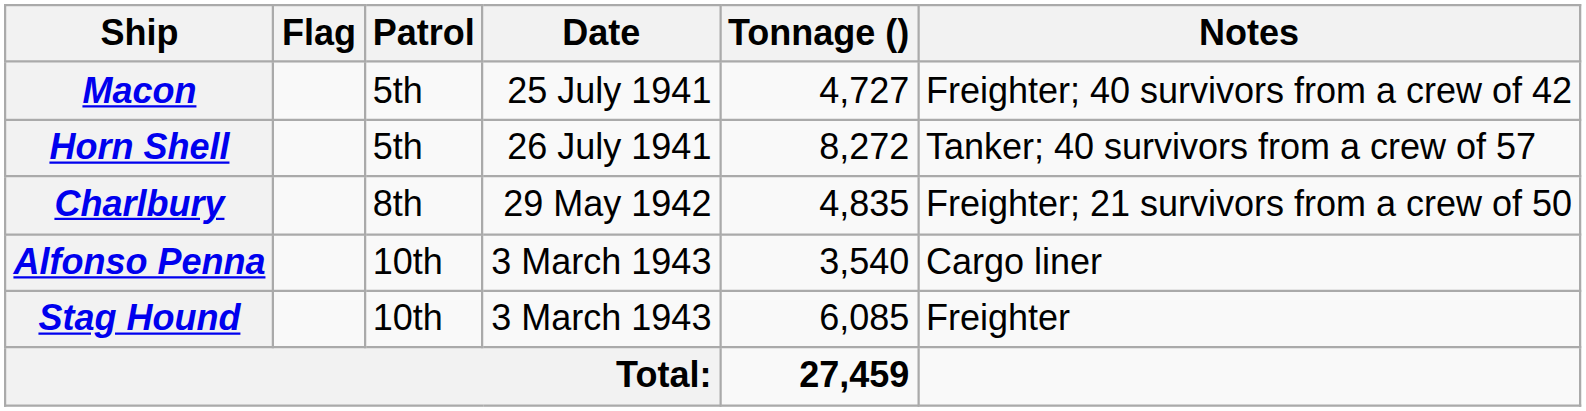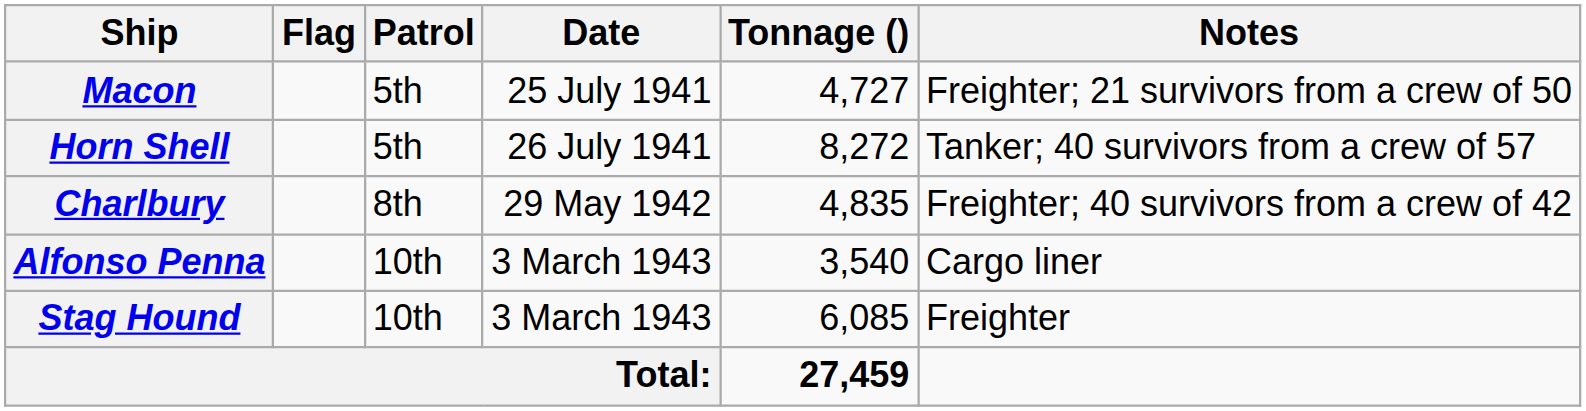 <table class="wikitable plainrowheaders">
 <tr>
 <th scope="col">Ship</th>
 <th scope="col">Flag</th>
 <th scope="col">Patrol</th>
 <th scope="col">Date</th>
 <th scope="col">Tonnage ()</th>
 <th scope="col">Notes</th>
 </tr>
 <tr>
 <th scope="row"><a href='#'><em>Macon</em></a></th>
 <td></td>
 <td>5th</td>
 <td style="text-align: right;">25 July 1941</td>
 <td style="text-align: right;">4,727</td>
-<td>Freighter; 40 survivors from a crew of 42</td>
+<td>Freighter; 21 survivors from a crew of 50</td>
 </tr>
 <tr>
 <th scope="row"><a href='#'><em>Horn Shell</em></a></th>
 <td></td>
 <td>5th</td>
 <td style="text-align: right;">26 July 1941</td>
 <td style="text-align: right;">8,272</td>
 <td>Tanker; 40 survivors from a crew of 57</td>
 </tr>
 <tr>
 <th scope="row"><a href='#'><em>Charlbury</em></a></th>
 <td></td>
 <td>8th</td>
 <td style="text-align: right;">29 May 1942</td>
 <td style="text-align: right;">4,835</td>
-<td>Freighter; 21 survivors from a crew of 50</td>
+<td>Freighter; 40 survivors from a crew of 42</td>
 </tr>
 <tr>
 <th scope="row"><a href='#'><em>Alfonso Penna</em></a></th>
 <td></td>
 <td>10th</td>
 <td style="text-align: right;">3 March 1943</td>
 <td style="text-align: right;">3,540</td>
 <td>Cargo liner</td>
 </tr>
 <tr>
 <th scope="row"><a href='#'><em>Stag Hound</em></a></th>
 <td></td>
 <td>10th</td>
 <td style="text-align: right;">3 March 1943</td>
 <td style="text-align: right;">6,085</td>
 <td>Freighter</td>
 </tr>
 <tr>
 <th scope="row" colspan=4 style="text-align: right; font-weight: bold;">Total:</th>
 <td style="text-align: right; font-weight: bold;">27,459</td>
 <td></td>
 </tr>
 </table>
